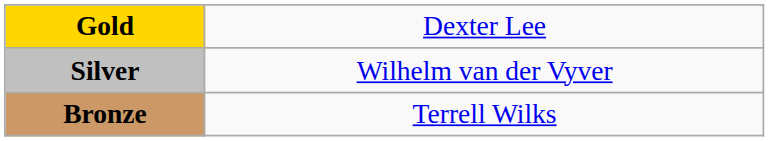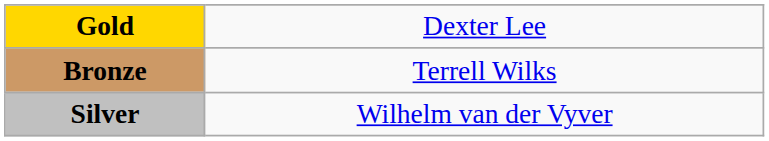 <table class="wikitable" style="text-align:center; " width="35%">
 <tr>
 <td bgcolor="gold"><strong>Gold</strong></td>
 <td><a href='#'>Dexter Lee</a><br>  <small><em></em></small></td>
 </tr>
 <tr>
+<td bgcolor="CC9966"><strong>Bronze</strong></td>
+<td><a href='#'>Terrell Wilks</a><br>  <small><em></em></small></td>
+</tr>
+<tr>
 <td bgcolor="silver"><strong>Silver</strong></td>
 <td><a href='#'>Wilhelm van der Vyver</a><br>  <small><em></em></small></td>
 </tr>
-<tr>
-<td bgcolor="CC9966"><strong>Bronze</strong></td>
-<td><a href='#'>Terrell Wilks</a><br>  <small><em></em></small></td>
-</tr>
 </table>
